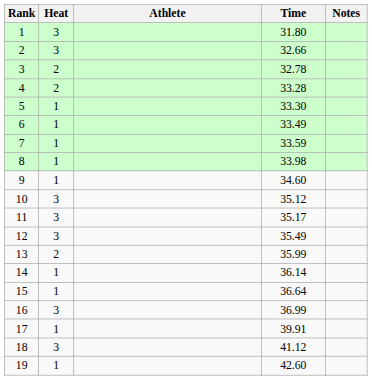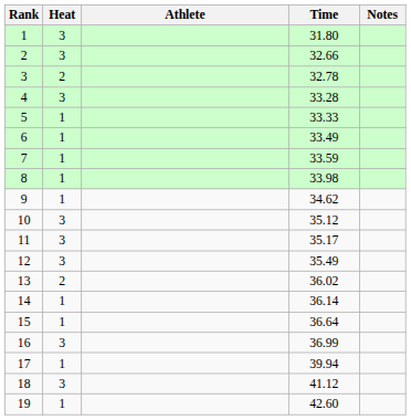 <table class="wikitable" style="text-align:center">
 <tr>
 <th width=40>Rank</th>
 <th width=40>Heat</th>
 <th width=250>Athlete</th>
 <th width=80>Time</th>
 <th width=50>Notes</th>
 </tr>
 <tr bgcolor="ccffcc">
 <td>1</td>
 <td>3</td>
 <td align=left></td>
 <td>31.80</td>
 <td></td>
 </tr>
 <tr bgcolor="ccffcc">
 <td>2</td>
 <td>3</td>
 <td align=left></td>
 <td>32.66</td>
 <td></td>
 </tr>
 <tr bgcolor="ccffcc">
 <td>3</td>
 <td>2</td>
 <td align=left></td>
 <td>32.78</td>
 <td></td>
 </tr>
 <tr bgcolor="ccffcc">
 <td>4</td>
-<td>2</td>
+<td>3</td>
 <td align=left></td>
 <td>33.28</td>
 <td></td>
 </tr>
 <tr bgcolor="ccffcc">
 <td>5</td>
 <td>1</td>
 <td align=left></td>
-<td>33.30</td>
+<td>33.33</td>
 <td></td>
 </tr>
 <tr bgcolor="ccffcc">
 <td>6</td>
 <td>1</td>
 <td align=left></td>
 <td>33.49</td>
 <td></td>
 </tr>
 <tr bgcolor="ccffcc">
 <td>7</td>
 <td>1</td>
 <td align=left></td>
 <td>33.59</td>
 <td></td>
 </tr>
 <tr bgcolor="ccffcc">
 <td>8</td>
 <td>1</td>
 <td align=left></td>
 <td>33.98</td>
 <td></td>
 </tr>
 <tr>
 <td>9</td>
 <td>1</td>
 <td align=left></td>
-<td>34.60</td>
+<td>34.62</td>
 <td></td>
 </tr>
 <tr>
 <td>10</td>
 <td>3</td>
 <td align=left></td>
 <td>35.12</td>
 <td></td>
 </tr>
 <tr>
 <td>11</td>
 <td>3</td>
 <td align=left></td>
 <td>35.17</td>
 <td></td>
 </tr>
 <tr>
 <td>12</td>
 <td>3</td>
 <td align=left></td>
 <td>35.49</td>
 <td></td>
 </tr>
 <tr>
 <td>13</td>
 <td>2</td>
 <td align=left></td>
-<td>35.99</td>
+<td>36.02</td>
 <td></td>
 </tr>
 <tr>
 <td>14</td>
 <td>1</td>
 <td align=left></td>
 <td>36.14</td>
 <td></td>
 </tr>
 <tr>
 <td>15</td>
 <td>1</td>
 <td align=left></td>
 <td>36.64</td>
 <td></td>
 </tr>
 <tr>
 <td>16</td>
 <td>3</td>
 <td align=left></td>
 <td>36.99</td>
 <td></td>
 </tr>
 <tr>
 <td>17</td>
 <td>1</td>
 <td align=left></td>
-<td>39.91</td>
+<td>39.94</td>
 <td></td>
 </tr>
 <tr>
 <td>18</td>
 <td>3</td>
 <td align=left></td>
 <td>41.12</td>
 <td></td>
 </tr>
 <tr>
 <td>19</td>
 <td>1</td>
 <td align=left></td>
 <td>42.60</td>
 <td></td>
 </tr>
 </table>
